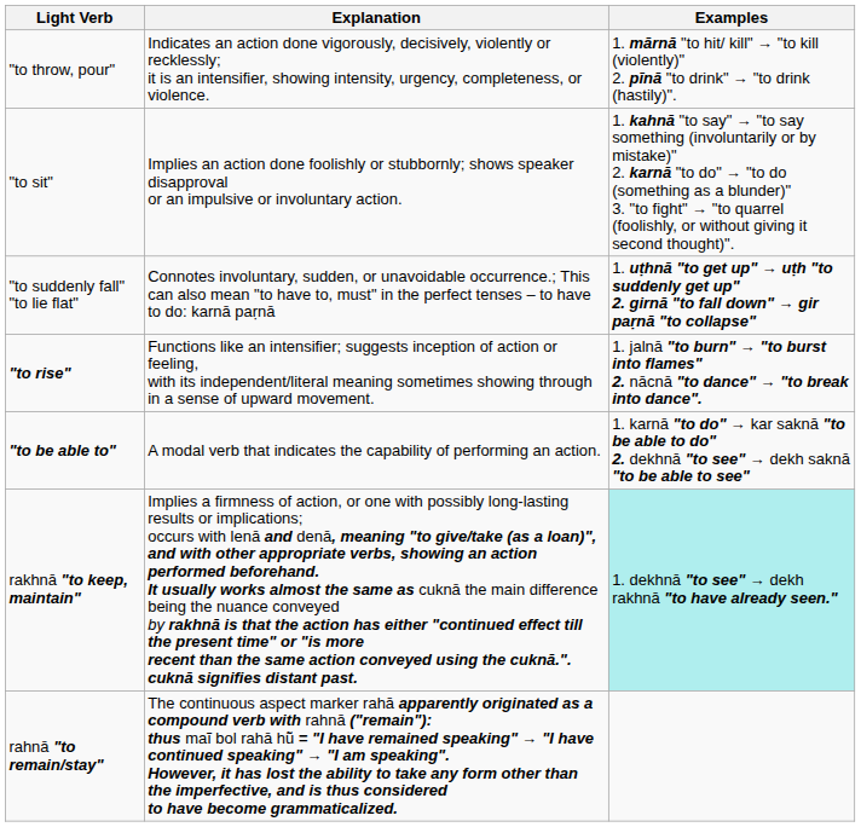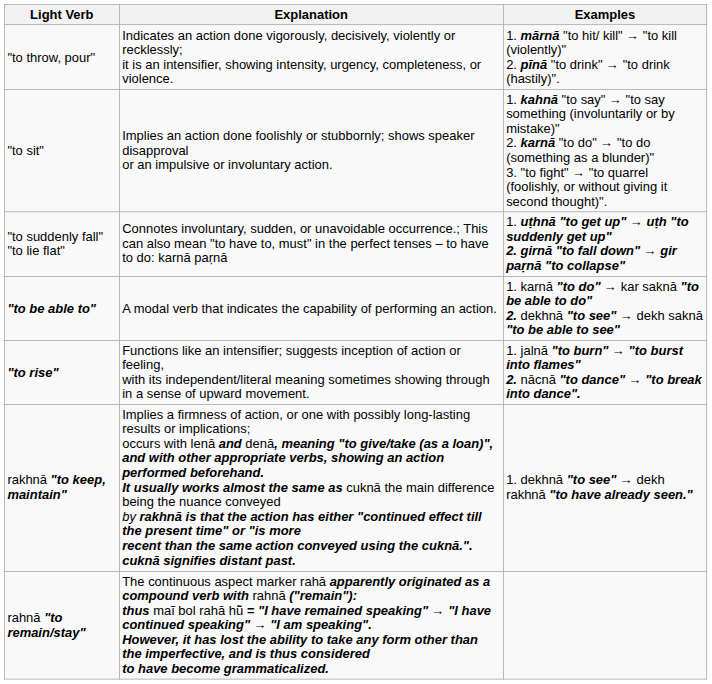 <table class="wikitable">
 <tr>
 <th>Light Verb</th>
 <th>Explanation</th>
 <th>Examples</th>
 </tr>
 <tr>
 <td><strong><em></em></strong> "to throw, pour"</td>
 <td>Indicates an action done vigorously, decisively, violently or recklessly;<br>it is an intensifier, showing intensity, urgency, completeness, or violence.</td>
 <td>1. <strong><em>mārnā</em></strong> "to hit/ kill" → <strong><em></em></strong> "to kill (violently)"<br>2. <strong><em>pīnā</em></strong> "to drink" → <strong><em></em></strong> "to drink (hastily)".</td>
 </tr>
 <tr>
 <td><strong><em></em></strong> "to sit"</td>
 <td>Implies an action done foolishly or stubbornly; shows speaker disapproval<br>or an impulsive or involuntary action.</td>
 <td>1. <strong><em>kahnā</em></strong> "to say" → <strong><em></em></strong> "to say something (involuntarily or by mistake)"<br>2. <strong><em>karnā</em></strong> "to do" → <strong><em></em></strong> "to do (something as a blunder)"<br>3. <strong><em></em></strong> "to fight" → <strong><em></em></strong> "to quarrel (foolishly, or without giving it second thought)".</td>
 </tr>
 <tr>
 <td><strong><em></em></strong> "to suddenly fall" "to lie flat"</td>
 <td>Connotes involuntary, sudden, or unavoidable occurrence.; This can also mean "to have to, must" in the perfect tenses – to have to do: karnā paṛnā</td>
 <td>1. <strong><em>uṭhnā<strong> "to get up"<em> → </em></strong>uṭh <strong><em> "to suddenly get up"<br>2. </em></strong>girnā<strong><em> "to fall down" → </em></strong>gir paṛnā<strong><em> "to collapse"</td>
 </tr>
 <tr>
+<td></em></strong><strong><em> "to be able to"</td>
+<td>A modal verb that indicates the capability of performing an action.</td>
+<td>1. </em></strong>karnā<strong><em> "to do" → </em></strong>kar saknā<strong><em> "to be able to do"<br>2. </em></strong>dekhnā<strong><em> "to see" → </em></strong>dekh saknā<strong><em> "to be able to see"</td>
+</tr>
+<tr>
 <td></em></strong><strong><em> "to rise"</td>
 <td>Functions like an intensifier; suggests inception of action or feeling,<br>with its independent/literal meaning sometimes showing through<br>in a sense of upward movement.</td>
 <td>1. </em></strong>jalnā<strong><em> "to burn" → </em></strong><strong><em> "to burst into flames"<br>2. </em></strong>nācnā<strong><em> "to dance" → </em></strong><strong><em> "to break into dance".</td>
 </tr>
 <tr>
-<td></em></strong><strong><em> "to be able to"</td>
-<td>A modal verb that indicates the capability of performing an action.</td>
-<td>1. </em></strong>karnā<strong><em> "to do" → </em></strong>kar saknā<strong><em> "to be able to do"<br>2. </em></strong>dekhnā<strong><em> "to see" → </em></strong>dekh saknā<strong><em> "to be able to see"</td>
-</tr>
-<tr>
 <td></em></strong>rakhnā<strong><em> "to keep, maintain"</td>
 <td>Implies a firmness of action, or one with possibly long-lasting results or implications;<br>occurs with </em></strong>lenā<strong><em> and </em></strong>denā<strong><em>, meaning "to give/take (as a loan)",<br>and with other appropriate verbs, showing an action performed beforehand.<br>It usually works almost the same as </em></strong>cuknā</strong> the main difference being the nuance conveyed</em><br><em>by <strong>rakhnā<strong><em> is that the action has either "</em>continued effect till the present time"<em> or "is more<br>recent than the same action conveyed using the </em></strong>cuknā<strong><em>.". </em></strong>cuknā<strong><em> </em>signifies distant past.<em></td>
-<td style="background: paleturquoise;">1. </em></strong>dekhnā<strong><em> "to see" → </em></strong>dekh rakhnā<strong><em> "to have already seen."</td>
+<td>1. </em></strong>dekhnā<strong><em> "to see" → </em></strong>dekh rakhnā<strong><em> "to have already seen."</td>
 </tr>
 <tr>
 <td></em></strong>rahnā<strong><em> "to remain/stay"</td>
 <td>The continuous aspect marker </em></strong>rahā<strong><em> apparently originated as a compound verb with </em></strong>rahnā<strong><em> ("remain"):<br>thus </em></strong>maĩ bol rahā hū̃<strong><em> = "I have remained speaking" → "I have continued speaking" → "I am speaking".<br>However, it has lost the ability to take any form other than the imperfective, and is thus considered<br>to have become grammaticalized.</td>
 <td></td>
 </tr>
 </table>
